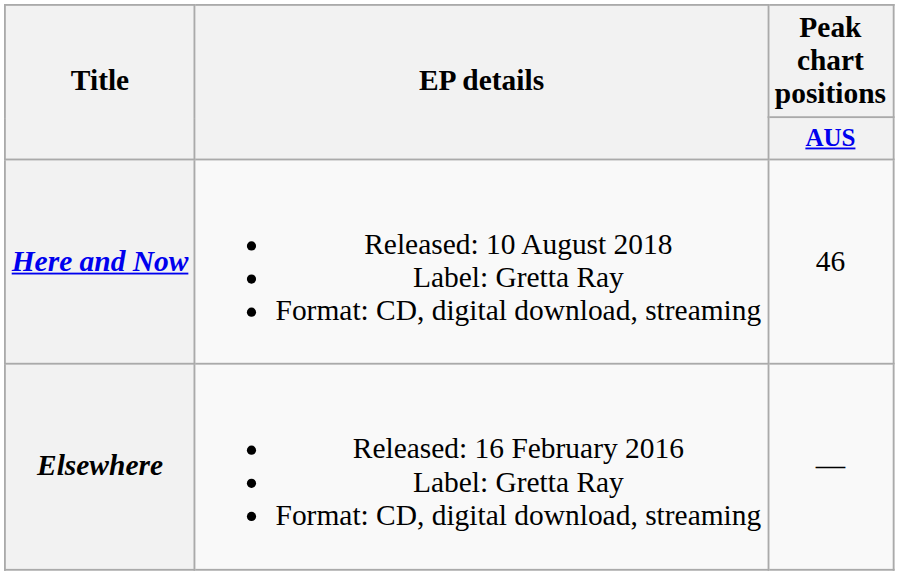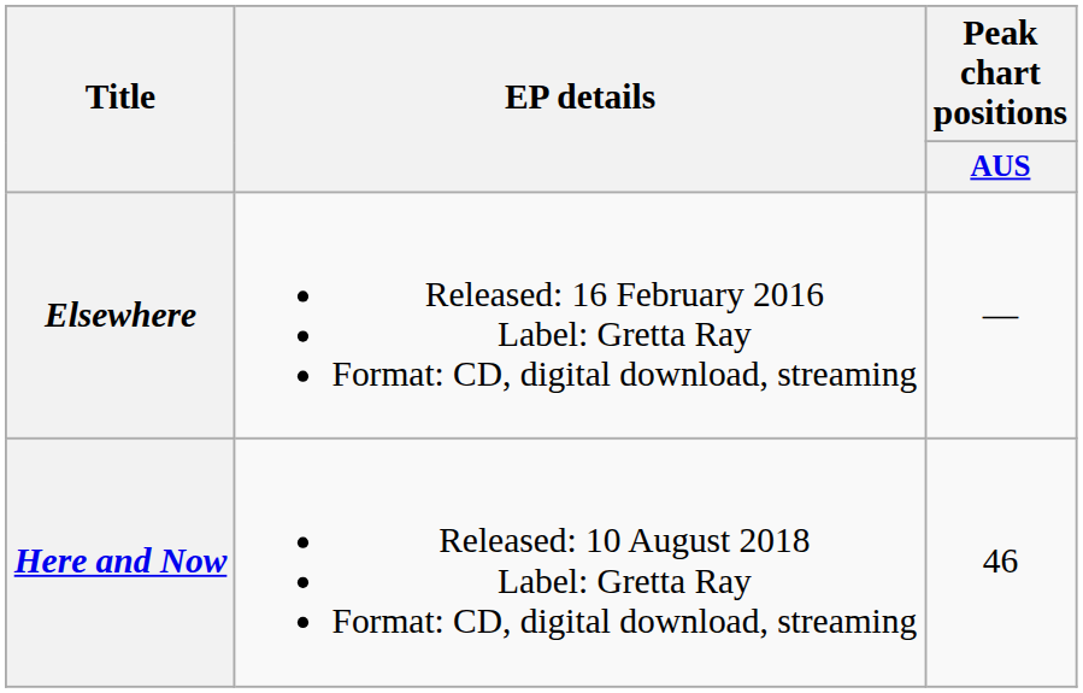 <table class="wikitable plainrowheaders" style="text-align:center">
 <tr>
 <th scope="col" rowspan="2">Title</th>
 <th scope="col" rowspan="2">EP details</th>
 <th scope="col" colspan="1">Peak chart positions</th>
 </tr>
 <tr>
 <th scope="col" style="width:3em;font-size:85%;"><a href='#'>AUS</a><br></th>
 </tr>
 <tr>
+<th scope="row"><em>Elsewhere</em></th>
+<td><br><ul><li>Released: 16 February 2016</li><li>Label: Gretta Ray </li><li>Format: CD, digital download, streaming</li></ul></td>
+<td>—</td>
+</tr>
+<tr>
 <th scope="row"><em><a href='#'>Here and Now</a></em></th>
 <td><br><ul><li>Released: 10 August 2018</li><li>Label: Gretta Ray </li><li>Format: CD, digital download, streaming</li></ul></td>
 <td>46</td>
 </tr>
-<tr>
-<th scope="row"><em>Elsewhere</em></th>
-<td><br><ul><li>Released: 16 February 2016</li><li>Label: Gretta Ray </li><li>Format: CD, digital download, streaming</li></ul></td>
-<td>—</td>
-</tr>
 </table>
